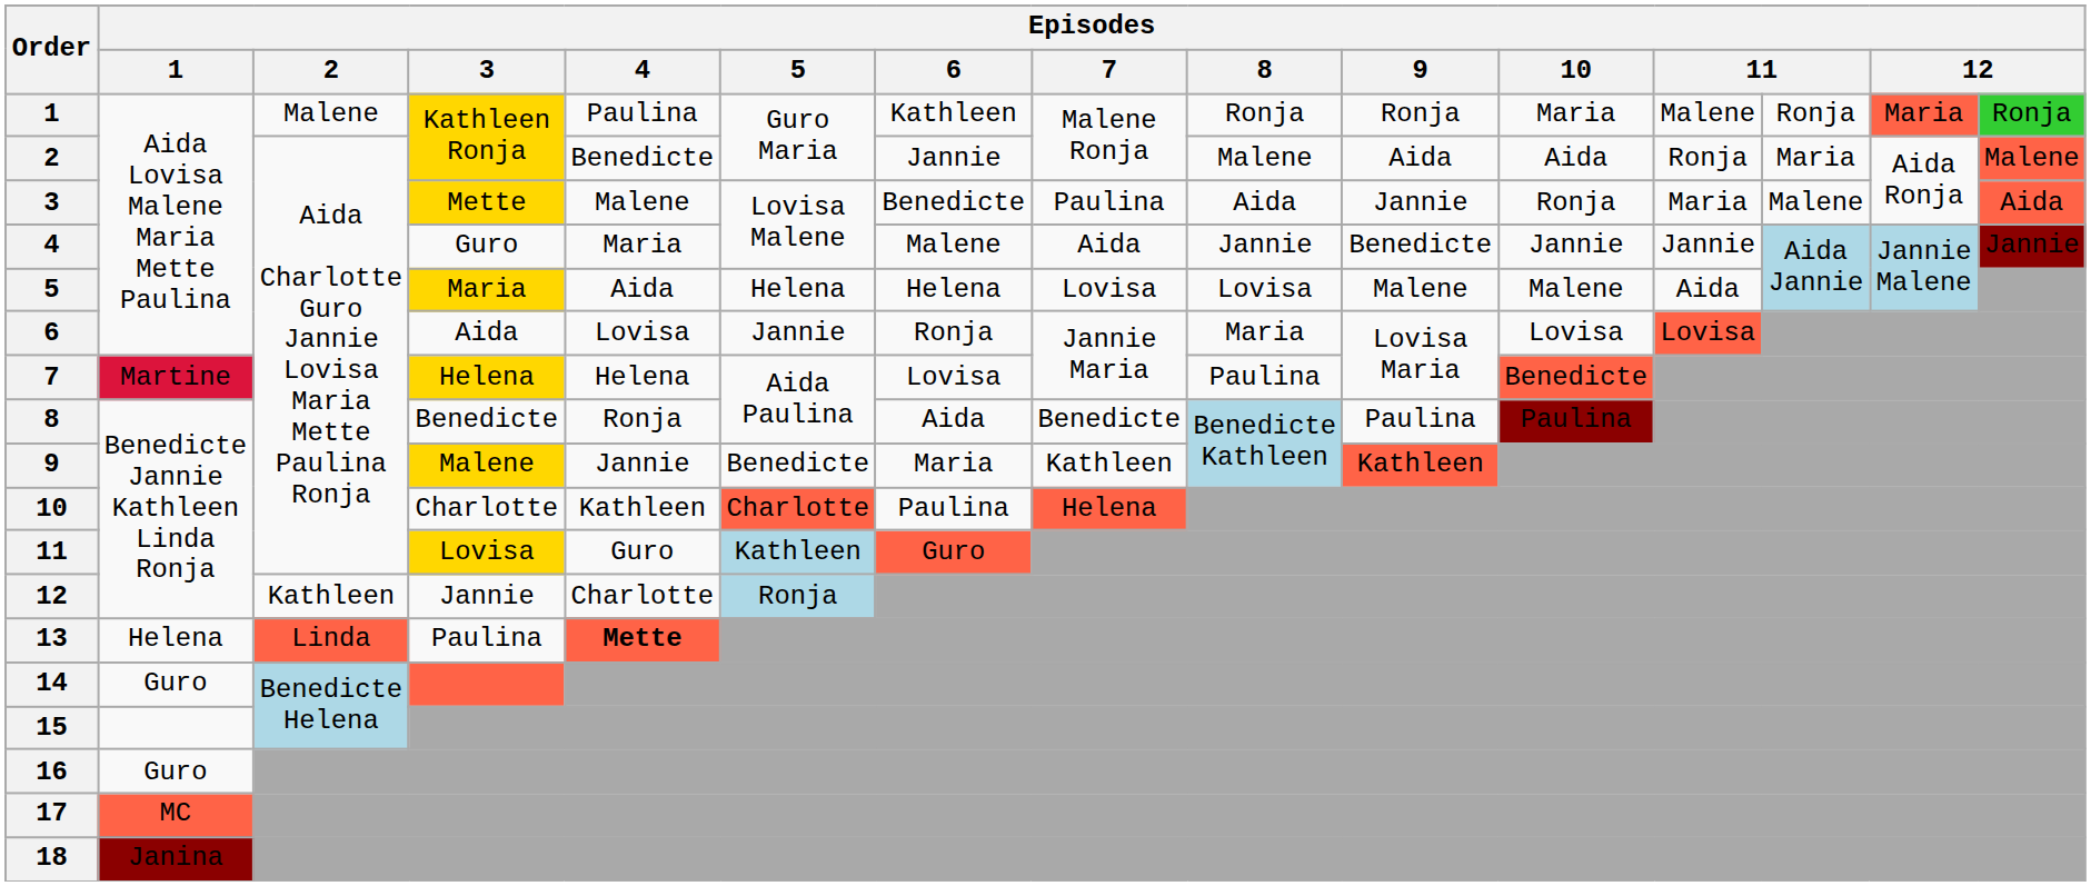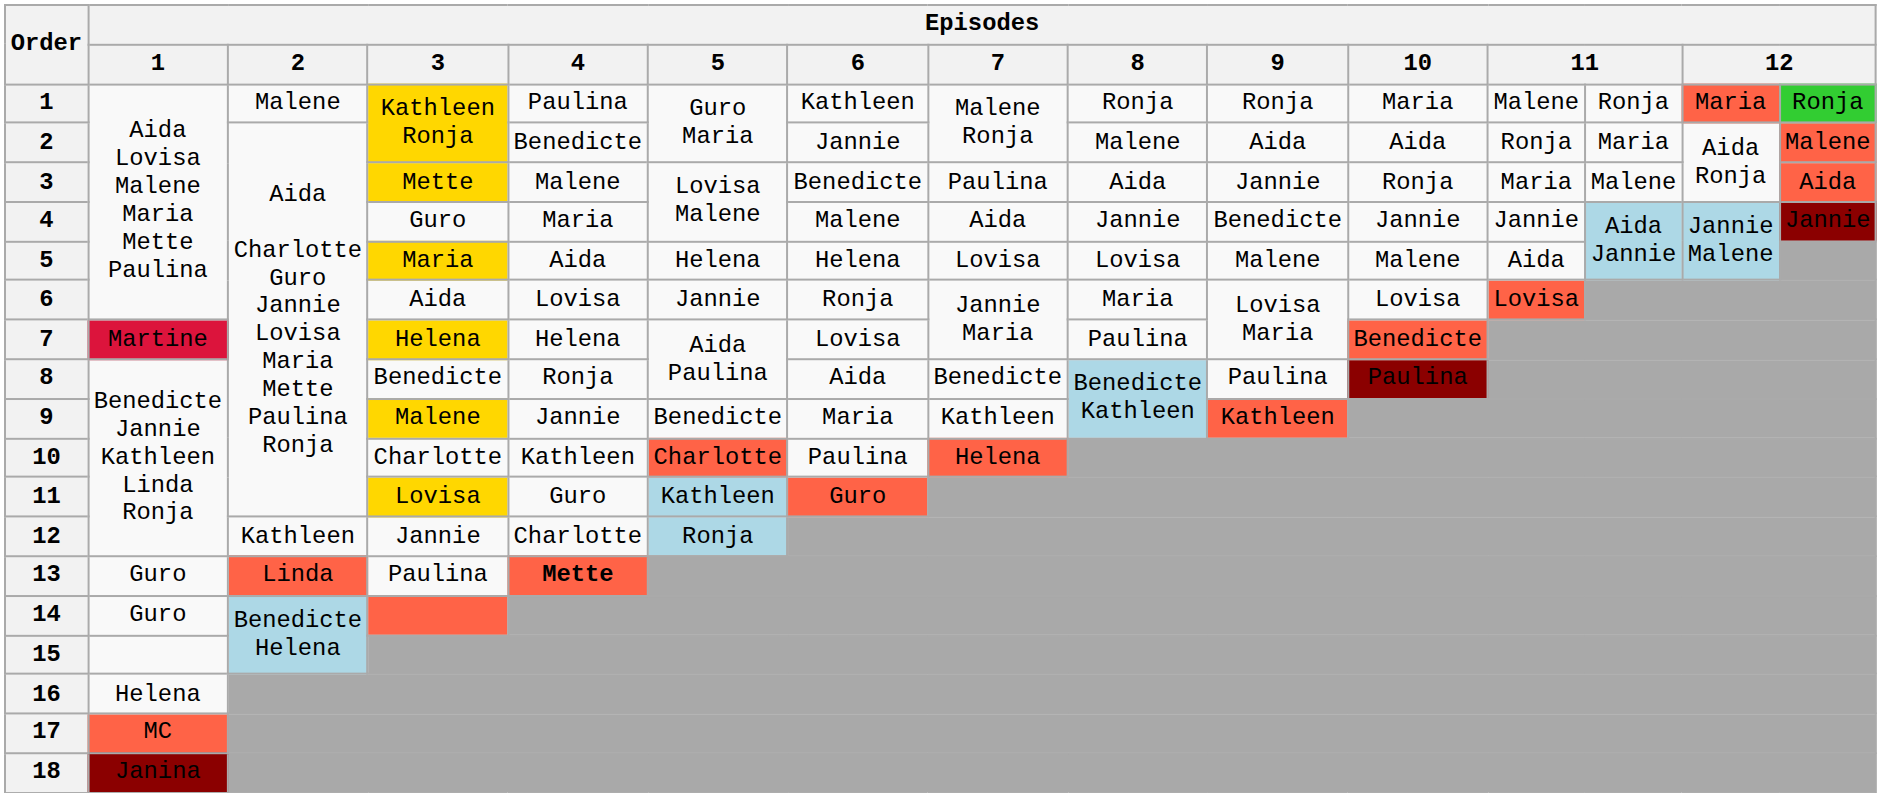 <table class="wikitable" style="text-align:center; font-size:92%">
 <tr>
 <th rowspan="2">Order</th>
 <th colspan="15">Episodes</th>
 </tr>
 <tr>
 <th>1</th>
 <th>2</th>
 <th>3</th>
 <th>4</th>
 <th>5</th>
 <th>6</th>
 <th>7</th>
 <th>8</th>
 <th>9</th>
 <th>10</th>
 <th colspan="2">11</th>
 <th colspan="3">12</th>
 </tr>
 <tr>
 <th>1</th>
 <td rowspan="6">Aida<br>Lovisa<br>Malene<br>Maria<br>Mette<br>Paulina</td>
 <td>Malene</td>
 <td style="background:gold;"rowspan="2">Kathleen<br>Ronja</td>
 <td>Paulina</td>
 <td rowspan="2">Guro<br>Maria</td>
 <td>Kathleen</td>
 <td rowspan="2">Malene<br>Ronja</td>
 <td>Ronja</td>
 <td>Ronja</td>
 <td>Maria</td>
 <td>Malene</td>
 <td>Ronja</td>
 <td style="background:tomato;">Maria</td>
 <td style="background:limegreen;">Ronja</td>
 </tr>
 <tr>
 <th>2</th>
 <td rowspan="10">Aida<br><br>Charlotte<br>Guro<br>Jannie<br>Lovisa<br>Maria<br>Mette<br>Paulina<br>Ronja</td>
 <td>Benedicte</td>
 <td>Jannie</td>
 <td>Malene</td>
 <td>Aida</td>
 <td>Aida</td>
 <td>Ronja</td>
 <td>Maria</td>
 <td rowspan="2">Aida<br>Ronja</td>
 <td style="background:tomato;">Malene</td>
 </tr>
 <tr>
 <th>3</th>
 <td style="background:gold;">Mette</td>
 <td>Malene</td>
 <td rowspan="2">Lovisa<br>Malene</td>
 <td>Benedicte</td>
 <td>Paulina</td>
 <td>Aida</td>
 <td>Jannie</td>
 <td>Ronja</td>
 <td>Maria</td>
 <td>Malene</td>
 <td style="background:tomato;">Aida</td>
 </tr>
 <tr>
 <th>4</th>
 <td>Guro</td>
 <td>Maria</td>
 <td>Malene</td>
 <td>Aida</td>
 <td>Jannie</td>
 <td>Benedicte</td>
 <td>Jannie</td>
 <td>Jannie</td>
 <td rowspan="2" style="background:lightblue;">Aida<br>Jannie</td>
 <td rowspan="2" style="background:lightblue;">Jannie<br>Malene</td>
 <td style="background:darkred;"><span>Jannie</span></td>
 </tr>
 <tr>
 <th>5</th>
 <td style="background:gold;">Maria</td>
 <td>Aida</td>
 <td>Helena</td>
 <td>Helena</td>
 <td>Lovisa</td>
 <td>Lovisa</td>
 <td>Malene</td>
 <td>Malene</td>
 <td>Aida</td>
 <td colspan="2" style="background:darkgrey"></td>
 </tr>
 <tr>
 <th>6</th>
 <td>Aida</td>
 <td>Lovisa</td>
 <td>Jannie</td>
 <td>Ronja</td>
 <td rowspan="2">Jannie<br>Maria</td>
 <td>Maria</td>
 <td rowspan="2">Lovisa<br>Maria</td>
 <td>Lovisa</td>
 <td style="background:tomato;">Lovisa</td>
 <td colspan="4" style="background:darkgrey"></td>
 </tr>
 <tr>
 <th>7</th>
 <td style="background:crimson;"><span>Martine</span></td>
 <td style="background:gold;">Helena</td>
 <td>Helena</td>
 <td rowspan="2">Aida<br>Paulina</td>
 <td>Lovisa</td>
 <td>Paulina</td>
 <td style="background:tomato;">Benedicte</td>
 <td colspan="5" style="background:darkgrey"></td>
 </tr>
 <tr>
 <th>8</th>
 <td rowspan="5">Benedicte<br>Jannie<br>Kathleen<br>Linda<br>Ronja</td>
 <td>Benedicte</td>
 <td>Ronja</td>
 <td>Aida</td>
 <td>Benedicte</td>
 <td rowspan="2" style="background:lightblue;">Benedicte <br> Kathleen</td>
 <td>Paulina</td>
 <td style="background:darkred;"><span>Paulina</span></td>
 <td colspan="5" style="background:darkgrey"></td>
 </tr>
 <tr>
 <th>9</th>
 <td style="background:gold;">Malene</td>
 <td>Jannie</td>
 <td>Benedicte</td>
 <td>Maria</td>
 <td>Kathleen</td>
 <td style="background:tomato;">Kathleen</td>
 <td colspan="6" style="background:darkgrey"></td>
 </tr>
 <tr>
 <th>10</th>
 <td>Charlotte</td>
 <td>Kathleen</td>
 <td bgcolor="tomato">Charlotte</td>
 <td>Paulina</td>
 <td style="background:tomato;">Helena</td>
 <td colspan="8" style="background:darkgrey"></td>
 </tr>
 <tr>
 <th>11</th>
 <td style="background:gold;">Lovisa</td>
 <td>Guro</td>
 <td style="background:lightblue;">Kathleen</td>
 <td style="background:tomato;">Guro</td>
 <td colspan="9" style="background:darkgrey"></td>
 </tr>
 <tr>
 <th>12</th>
 <td>Kathleen</td>
 <td>Jannie</td>
 <td>Charlotte</td>
 <td style="background:lightblue;">Ronja</td>
 <td colspan="10" style="background:darkgrey"></td>
 </tr>
 <tr>
 <th>13</th>
-<td>Helena</td>
+<td>Guro</td>
 <td style="background:tomato;">Linda</td>
 <td>Paulina</td>
 <td style="background:tomato;"><strong>Mette</strong></td>
 <td colspan="11"  style="background:darkgray;"></td>
 </tr>
 <tr>
 <th>14</th>
 <td>Guro</td>
 <td rowspan="2" style="background:lightblue;">Benedicte<br>Helena</td>
 <td style="background:tomato;"></td>
 <td colspan="18" style="background:darkgrey"></td>
 </tr>
 <tr>
 <th>15</th>
 <td></td>
 <td colspan="15" style="background:darkgrey"></td>
 </tr>
 <tr>
 <th>16</th>
-<td>Guro</td>
+<td>Helena</td>
 <td colspan="18" style="background:darkgrey"></td>
 </tr>
 <tr>
 <th>17</th>
 <td style="background:tomato;">MC</td>
 <td colspan="15" style="background:darkgrey"></td>
 </tr>
 <tr>
 <th>18</th>
 <td style="background:darkred;"><span>Janina</span></td>
 <td colspan="18" style="background:darkgrey"></td>
 </tr>
 </table>
